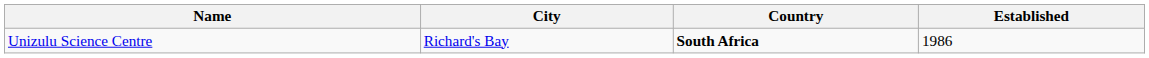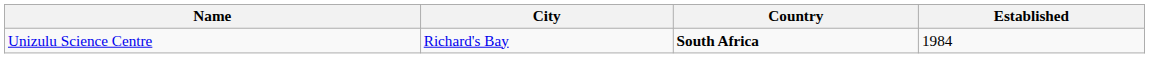 <table class="wikitable sortable plainrowheaders" width="95%">
 <tr>
 <th>Name</th>
 <th>City</th>
 <th>Country</th>
 <th>Established</th>
 </tr>
 <tr>
 <td><a href='#'>Unizulu Science Centre</a></td>
 <td><a href='#'>Richard's Bay</a></td>
 <td><strong>South Africa</strong></td>
-<td>1986</td>
+<td>1984</td>
 </tr>
 </table>
